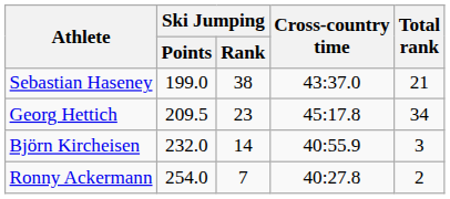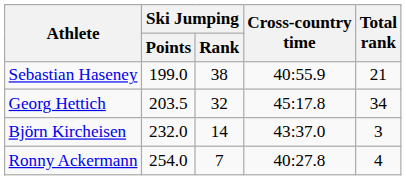 <table class="wikitable" style="font-size:90%">
 <tr>
 <th rowspan="2">Athlete</th>
 <th colspan="2">Ski Jumping</th>
 <th rowspan="2">Cross-country <br> time</th>
 <th rowspan="2">Total <br> rank</th>
 </tr>
 <tr>
 <th>Points</th>
 <th>Rank</th>
 </tr>
 <tr>
 <td><a href='#'>Sebastian Haseney</a></td>
 <td align="center">199.0</td>
 <td align="center">38</td>
-<td align="center">43:37.0</td>
+<td align="center">40:55.9</td>
 <td align="center">21</td>
 </tr>
 <tr>
 <td><a href='#'>Georg Hettich</a></td>
-<td align="center">209.5</td>
-<td align="center">23</td>
+<td align="center">203.5</td>
+<td align="center">32</td>
 <td align="center">45:17.8</td>
 <td align="center">34</td>
 </tr>
 <tr>
 <td><a href='#'>Björn Kircheisen</a></td>
 <td align="center">232.0</td>
 <td align="center">14</td>
-<td align="center">40:55.9</td>
+<td align="center">43:37.0</td>
 <td align="center">3</td>
 </tr>
 <tr>
 <td><a href='#'>Ronny Ackermann</a></td>
 <td align="center">254.0</td>
 <td align="center">7</td>
 <td align="center">40:27.8</td>
-<td align="center">2</td>
+<td align="center">4</td>
 </tr>
 </table>
